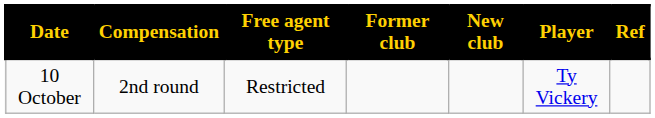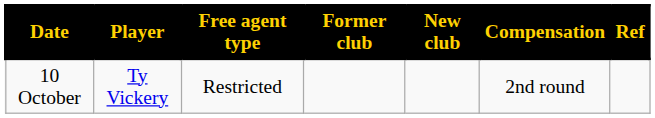 <table class="wikitable sortable" style="text-align:center; font-size:100%; width:60%;">
 <tr>
 <th style="background:black; color:#FED102; border: solid black 2px;">Date</th>
-<th style="background:black; color:#FED102; border: solid black 2px;">Compensation</th>
+<th style="background:black; color:#FED102; border: solid black 2px;">Player</th>
 <th style="background:black; color:#FED102; border: solid black 2px;">Free agent type</th>
 <th style="background:black; color:#FED102; border: solid black 2px;">Former club</th>
 <th style="background:black; color:#FED102; border: solid black 2px;">New club</th>
-<th style="background:black; color:#FED102; border: solid black 2px;">Player</th>
+<th style="background:black; color:#FED102; border: solid black 2px;">Compensation</th>
 <th style="background:black; color:#FED102; border: solid black 2px;">Ref</th>
 </tr>
 <tr>
 <td>10 October</td>
-<td>2nd round</td>
+<td><a href='#'>Ty Vickery</a></td>
 <td>Restricted</td>
 <td></td>
 <td></td>
-<td><a href='#'>Ty Vickery</a></td>
+<td>2nd round</td>
 <td></td>
 </tr>
 </table>
